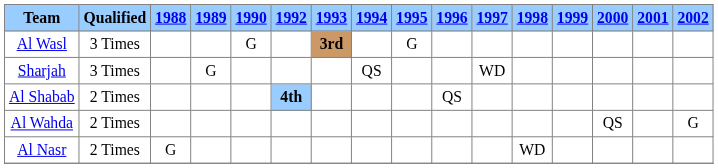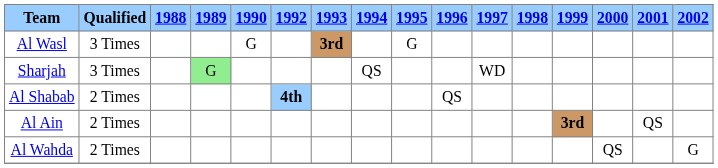 <table border="1" cellpadding="4" cellspacing="0" style="text-align:center; border-collapse:collapse">
 <tr style="background:#99CCFF;">
 <th>Team</th>
 <th>Qualified</th>
 <th><a href='#'>1988</a></th>
 <th><a href='#'>1989</a></th>
 <th><a href='#'>1990</a></th>
 <th><a href='#'>1992</a></th>
 <th><a href='#'>1993</a></th>
 <th><a href='#'>1994</a></th>
 <th><a href='#'>1995</a></th>
 <th><a href='#'>1996</a></th>
 <th><a href='#'>1997</a></th>
 <th><a href='#'>1998</a></th>
 <th><a href='#'>1999</a></th>
 <th><a href='#'>2000</a></th>
 <th><a href='#'>2001</a></th>
 <th><a href='#'>2002</a></th>
 </tr>
 <tr style="">
 <td><a href='#'>Al Wasl</a></td>
 <td>3 Times</td>
 <td></td>
 <td></td>
 <td>G</td>
 <td></td>
 <td style="background-color:#cc9966;"><strong>3rd</strong></td>
 <td></td>
 <td>G</td>
 <td></td>
 <td></td>
 <td></td>
 <td></td>
 <td></td>
 <td></td>
 <td></td>
 </tr>
 <tr>
 <td><a href='#'>Sharjah</a></td>
 <td>3 Times</td>
 <td></td>
-<td>G</td>
+<td style="background: lightgreen;">G</td>
 <td></td>
 <td></td>
 <td></td>
 <td>QS</td>
 <td></td>
 <td></td>
 <td>WD</td>
 <td></td>
 <td></td>
 <td></td>
 <td></td>
 <td></td>
 </tr>
 <tr>
 <td><a href='#'>Al Shabab</a></td>
 <td>2 Times</td>
 <td></td>
 <td></td>
 <td></td>
 <td style="background-color:#9acdff;"><strong>4th</strong></td>
 <td></td>
 <td></td>
 <td></td>
 <td>QS</td>
 <td></td>
 <td></td>
 <td></td>
 <td></td>
 <td></td>
 <td></td>
 </tr>
 <tr>
+<td><a href='#'>Al Ain</a></td>
+<td>2 Times</td>
+<td></td>
+<td></td>
+<td></td>
+<td></td>
+<td></td>
+<td></td>
+<td></td>
+<td></td>
+<td></td>
+<td></td>
+<td style="background-color:#cc9966;"><strong>3rd</strong></td>
+<td></td>
+<td>QS</td>
+<td></td>
+</tr>
+<tr>
 <td><a href='#'>Al Wahda</a></td>
 <td>2 Times</td>
 <td></td>
 <td></td>
 <td></td>
 <td></td>
 <td></td>
 <td></td>
 <td></td>
 <td></td>
 <td></td>
 <td></td>
 <td></td>
 <td>QS</td>
 <td></td>
 <td>G</td>
 </tr>
 <tr>
-<td><a href='#'>Al Nasr</a></td>
-<td>2 Times</td>
-<td>G</td>
-<td></td>
-<td></td>
-<td></td>
-<td></td>
-<td></td>
-<td></td>
-<td></td>
-<td></td>
-<td>WD</td>
-<td></td>
-<td></td>
-<td></td>
-<td></td>
-</tr>
-<tr>
 </tr>
 </table>
